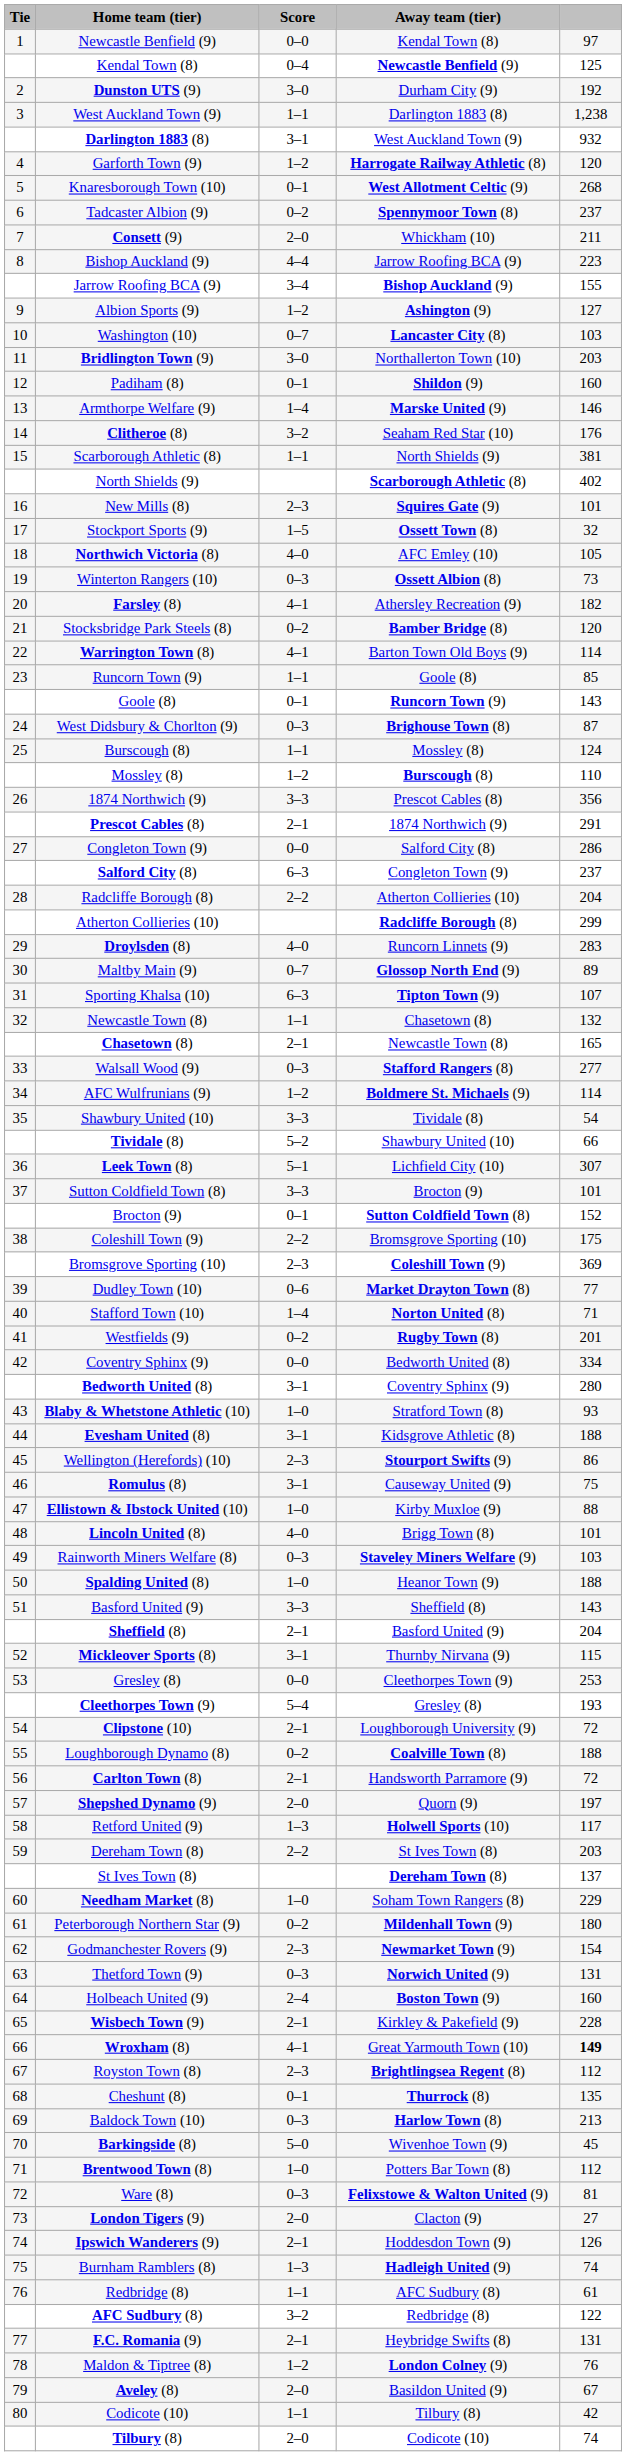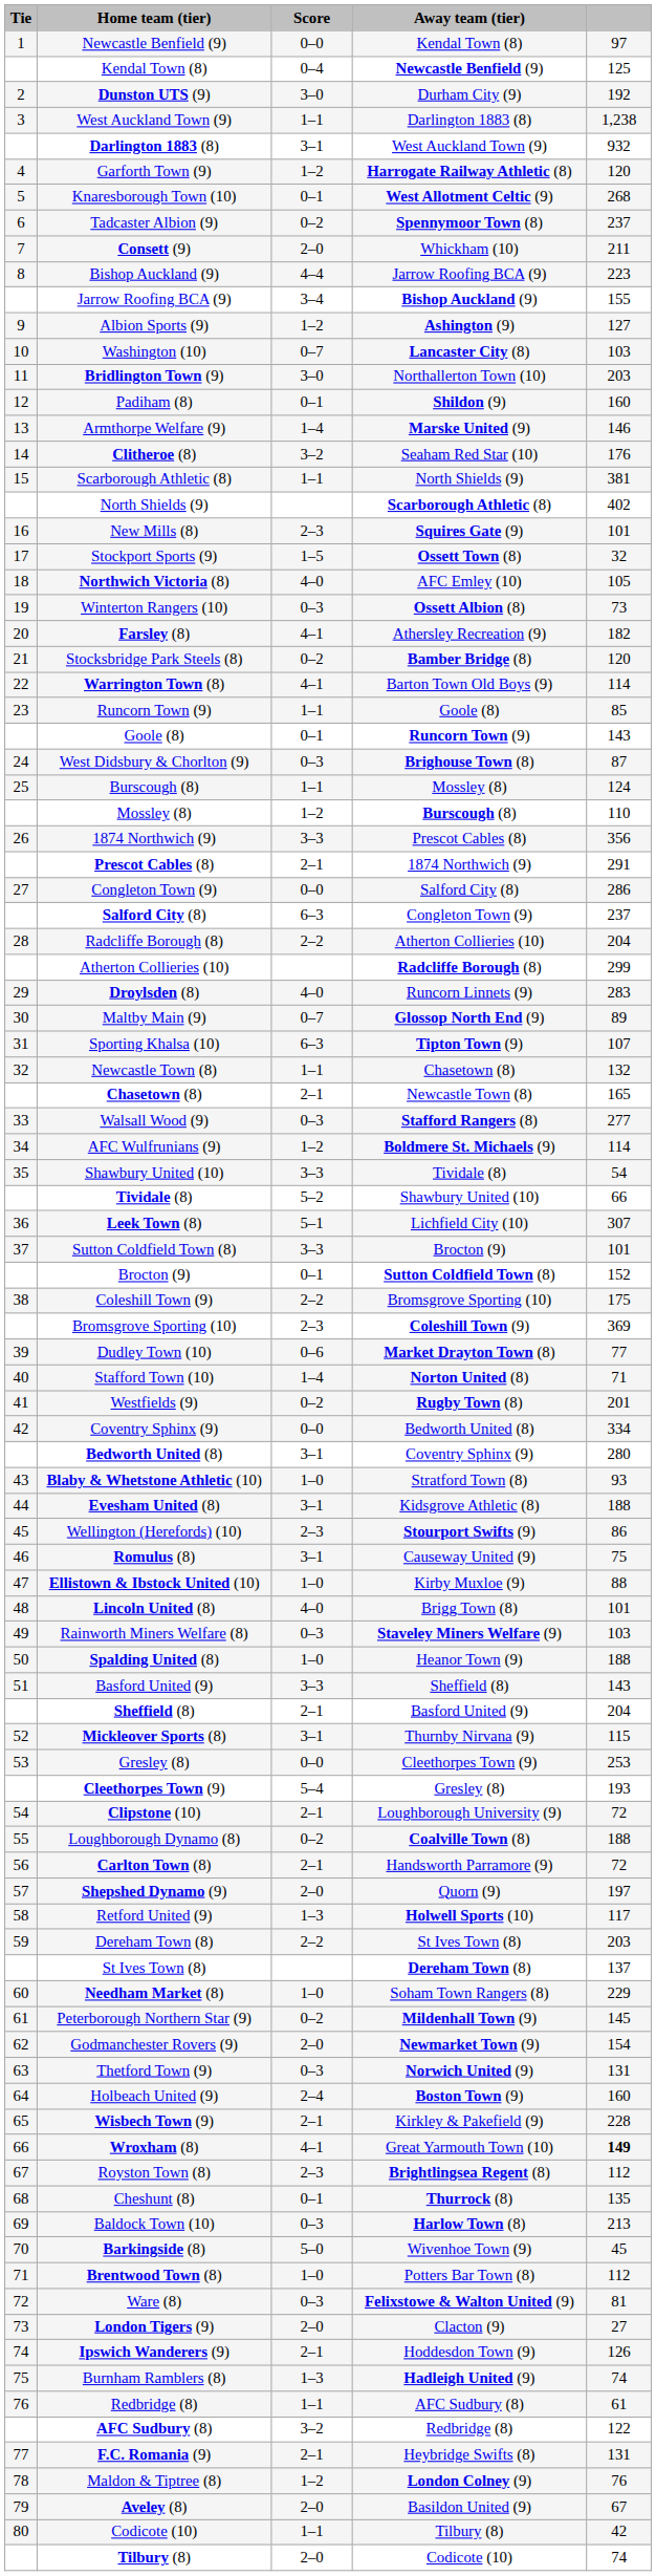 <table class="wikitable" style="width: 600px; background:WhiteSmoke; text-align:center; font-size:90%">
 <tr>
 <td scope="col" style="width:  5.00%; background:silver;"><strong>Tie</strong></td>
 <td scope="col" style="width: 36.25%; background:silver;"><strong>Home team (tier)</strong></td>
 <td scope="col" style="width: 12.50%; background:silver;"><strong>Score</strong></td>
 <td scope="col" style="width: 36.25%; background:silver;"><strong>Away team (tier)</strong></td>
 <td scope="col" style="width: 10.00%; background:silver;"><strong></strong></td>
 </tr>
 <tr>
 <td>1</td>
 <td><a href='#'>Newcastle Benfield</a> (9)</td>
 <td>0–0</td>
 <td><a href='#'>Kendal Town</a> (8)</td>
 <td>97</td>
 </tr>
 <tr style="background:white;">
 <td><em></em></td>
 <td><a href='#'>Kendal Town</a> (8)</td>
 <td>0–4</td>
 <td><strong><a href='#'>Newcastle Benfield</a></strong> (9)</td>
 <td>125</td>
 </tr>
 <tr>
 <td>2</td>
 <td><strong><a href='#'>Dunston UTS</a></strong> (9)</td>
 <td>3–0</td>
 <td><a href='#'>Durham City</a> (9)</td>
 <td>192</td>
 </tr>
 <tr>
 <td>3</td>
 <td><a href='#'>West Auckland Town</a> (9)</td>
 <td>1–1</td>
 <td><a href='#'>Darlington 1883</a> (8)</td>
 <td>1,238</td>
 </tr>
 <tr style="background:white;">
 <td><em></em></td>
 <td><strong><a href='#'>Darlington 1883</a></strong> (8)</td>
 <td>3–1</td>
 <td><a href='#'>West Auckland Town</a> (9)</td>
 <td>932</td>
 </tr>
 <tr>
 <td>4</td>
 <td><a href='#'>Garforth Town</a> (9)</td>
 <td>1–2</td>
 <td><strong><a href='#'>Harrogate Railway Athletic</a></strong> (8)</td>
 <td>120</td>
 </tr>
 <tr>
 <td>5</td>
 <td><a href='#'>Knaresborough Town</a> (10)</td>
 <td>0–1</td>
 <td><strong><a href='#'>West Allotment Celtic</a></strong> (9)</td>
 <td>268</td>
 </tr>
 <tr>
 <td>6</td>
 <td><a href='#'>Tadcaster Albion</a> (9)</td>
 <td>0–2</td>
 <td><strong><a href='#'>Spennymoor Town</a></strong> (8)</td>
 <td>237</td>
 </tr>
 <tr>
 <td>7</td>
 <td><strong><a href='#'>Consett</a></strong> (9)</td>
 <td>2–0</td>
 <td><a href='#'>Whickham</a> (10)</td>
 <td>211</td>
 </tr>
 <tr>
 <td>8</td>
 <td><a href='#'>Bishop Auckland</a> (9)</td>
 <td>4–4</td>
 <td><a href='#'>Jarrow Roofing BCA</a> (9)</td>
 <td>223</td>
 </tr>
 <tr style="background:white;">
 <td><em></em></td>
 <td><a href='#'>Jarrow Roofing BCA</a> (9)</td>
 <td>3–4 </td>
 <td><strong><a href='#'>Bishop Auckland</a></strong> (9)</td>
 <td>155</td>
 </tr>
 <tr>
 <td>9</td>
 <td><a href='#'>Albion Sports</a> (9)</td>
 <td>1–2</td>
 <td><strong><a href='#'>Ashington</a></strong> (9)</td>
 <td>127</td>
 </tr>
 <tr>
 <td>10</td>
 <td><a href='#'>Washington</a> (10)</td>
 <td>0–7</td>
 <td><strong><a href='#'>Lancaster City</a></strong> (8)</td>
 <td>103</td>
 </tr>
 <tr>
 <td>11</td>
 <td><strong><a href='#'>Bridlington Town</a></strong> (9)</td>
 <td>3–0</td>
 <td><a href='#'>Northallerton Town</a> (10)</td>
 <td>203</td>
 </tr>
 <tr>
 <td>12</td>
 <td><a href='#'>Padiham</a> (8)</td>
 <td>0–1</td>
 <td><strong><a href='#'>Shildon</a></strong> (9)</td>
 <td>160</td>
 </tr>
 <tr>
 <td>13</td>
 <td><a href='#'>Armthorpe Welfare</a> (9)</td>
 <td>1–4</td>
 <td><strong><a href='#'>Marske United</a></strong> (9)</td>
 <td>146</td>
 </tr>
 <tr>
 <td>14</td>
 <td><strong><a href='#'>Clitheroe</a></strong> (8)</td>
 <td>3–2</td>
 <td><a href='#'>Seaham Red Star</a> (10)</td>
 <td>176</td>
 </tr>
 <tr>
 <td>15</td>
 <td><a href='#'>Scarborough Athletic</a> (8)</td>
 <td>1–1</td>
 <td><a href='#'>North Shields</a> (9)</td>
 <td>381</td>
 </tr>
 <tr style="background:white;">
 <td><em></em></td>
 <td><a href='#'>North Shields</a> (9)</td>
 <td></td>
 <td><strong><a href='#'>Scarborough Athletic</a></strong> (8)</td>
 <td>402</td>
 </tr>
 <tr>
 <td>16</td>
 <td><a href='#'>New Mills</a> (8)</td>
 <td>2–3</td>
 <td><strong><a href='#'>Squires Gate</a></strong> (9)</td>
 <td>101</td>
 </tr>
 <tr>
 <td>17</td>
 <td><a href='#'>Stockport Sports</a> (9)</td>
 <td>1–5</td>
 <td><strong><a href='#'>Ossett Town</a></strong> (8)</td>
 <td>32</td>
 </tr>
 <tr>
 <td>18</td>
 <td><strong><a href='#'>Northwich Victoria</a></strong> (8)</td>
 <td>4–0</td>
 <td><a href='#'>AFC Emley</a> (10)</td>
 <td>105</td>
 </tr>
 <tr>
 <td>19</td>
 <td><a href='#'>Winterton Rangers</a> (10)</td>
 <td>0–3</td>
 <td><strong><a href='#'>Ossett Albion</a></strong> (8)</td>
 <td>73</td>
 </tr>
 <tr>
 <td>20</td>
 <td><strong><a href='#'>Farsley</a></strong> (8)</td>
 <td>4–1</td>
 <td><a href='#'>Athersley Recreation</a> (9)</td>
 <td>182</td>
 </tr>
 <tr>
 <td>21</td>
 <td><a href='#'>Stocksbridge Park Steels</a> (8)</td>
 <td>0–2</td>
 <td><strong><a href='#'>Bamber Bridge</a></strong> (8)</td>
 <td>120</td>
 </tr>
 <tr>
 <td>22</td>
 <td><strong><a href='#'>Warrington Town</a></strong> (8)</td>
 <td>4–1</td>
 <td><a href='#'>Barton Town Old Boys</a> (9)</td>
 <td>114</td>
 </tr>
 <tr>
 <td>23</td>
 <td><a href='#'>Runcorn Town</a> (9)</td>
 <td>1–1</td>
 <td><a href='#'>Goole</a> (8)</td>
 <td>85</td>
 </tr>
 <tr style="background:white;">
 <td><em></em></td>
 <td><a href='#'>Goole</a> (8)</td>
 <td>0–1</td>
 <td><strong><a href='#'>Runcorn Town</a></strong> (9)</td>
 <td>143</td>
 </tr>
 <tr>
 <td>24</td>
 <td><a href='#'>West Didsbury & Chorlton</a> (9)</td>
 <td>0–3</td>
 <td><strong><a href='#'>Brighouse Town</a></strong> (8)</td>
 <td>87</td>
 </tr>
 <tr>
 <td>25</td>
 <td><a href='#'>Burscough</a> (8)</td>
 <td>1–1</td>
 <td><a href='#'>Mossley</a> (8)</td>
 <td>124</td>
 </tr>
 <tr style="background:white;">
 <td><em></em></td>
 <td><a href='#'>Mossley</a> (8)</td>
 <td>1–2 </td>
 <td><strong><a href='#'>Burscough</a></strong> (8)</td>
 <td>110</td>
 </tr>
 <tr>
 <td>26</td>
 <td><a href='#'>1874 Northwich</a> (9)</td>
 <td>3–3</td>
 <td><a href='#'>Prescot Cables</a> (8)</td>
 <td>356</td>
 </tr>
 <tr style="background:white;">
 <td><em></em></td>
 <td><strong><a href='#'>Prescot Cables</a></strong> (8)</td>
 <td>2–1</td>
 <td><a href='#'>1874 Northwich</a> (9)</td>
 <td>291</td>
 </tr>
 <tr>
 <td>27</td>
 <td><a href='#'>Congleton Town</a> (9)</td>
 <td>0–0</td>
 <td><a href='#'>Salford City</a> (8)</td>
 <td>286</td>
 </tr>
 <tr style="background:white;">
 <td><em></em></td>
 <td><strong><a href='#'>Salford City</a></strong> (8)</td>
 <td>6–3 </td>
 <td><a href='#'>Congleton Town</a> (9)</td>
 <td>237</td>
 </tr>
 <tr>
 <td>28</td>
 <td><a href='#'>Radcliffe Borough</a> (8)</td>
 <td>2–2</td>
 <td><a href='#'>Atherton Collieries</a> (10)</td>
 <td>204</td>
 </tr>
 <tr style="background:white;">
 <td><em></em></td>
 <td><a href='#'>Atherton Collieries</a> (10)</td>
 <td></td>
 <td><strong><a href='#'>Radcliffe Borough</a></strong> (8)</td>
 <td>299</td>
 </tr>
 <tr>
 <td>29</td>
 <td><strong><a href='#'>Droylsden</a></strong> (8)</td>
 <td>4–0</td>
 <td><a href='#'>Runcorn Linnets</a> (9)</td>
 <td>283</td>
 </tr>
 <tr>
 <td>30</td>
 <td><a href='#'>Maltby Main</a> (9)</td>
 <td>0–7</td>
 <td><strong><a href='#'>Glossop North End</a></strong> (9)</td>
 <td>89</td>
 </tr>
 <tr>
 <td>31</td>
 <td><a href='#'>Sporting Khalsa</a> (10)</td>
 <td>6–3 </td>
 <td><strong><a href='#'>Tipton Town</a></strong> (9)</td>
 <td>107</td>
 </tr>
 <tr>
 <td>32</td>
 <td><a href='#'>Newcastle Town</a> (8)</td>
 <td>1–1</td>
 <td><a href='#'>Chasetown</a> (8)</td>
 <td>132</td>
 </tr>
 <tr style="background:white;">
 <td><em></em></td>
 <td><strong><a href='#'>Chasetown</a></strong> (8)</td>
 <td>2–1</td>
 <td><a href='#'>Newcastle Town</a> (8)</td>
 <td>165</td>
 </tr>
 <tr>
 <td>33</td>
 <td><a href='#'>Walsall Wood</a> (9)</td>
 <td>0–3</td>
 <td><strong><a href='#'>Stafford Rangers</a></strong> (8)</td>
 <td>277</td>
 </tr>
 <tr>
 <td>34</td>
 <td><a href='#'>AFC Wulfrunians</a> (9)</td>
 <td>1–2</td>
 <td><strong><a href='#'>Boldmere St. Michaels</a></strong> (9)</td>
 <td>114</td>
 </tr>
 <tr>
 <td>35</td>
 <td><a href='#'>Shawbury United</a> (10)</td>
 <td>3–3</td>
 <td><a href='#'>Tividale</a> (8)</td>
 <td>54</td>
 </tr>
 <tr style="background:white;">
 <td><em></em></td>
 <td><strong><a href='#'>Tividale</a></strong> (8)</td>
 <td>5–2</td>
 <td><a href='#'>Shawbury United</a> (10)</td>
 <td>66</td>
 </tr>
 <tr>
 <td>36</td>
 <td><strong><a href='#'>Leek Town</a></strong> (8)</td>
 <td>5–1</td>
 <td><a href='#'>Lichfield City</a> (10)</td>
 <td>307</td>
 </tr>
 <tr>
 <td>37</td>
 <td><a href='#'>Sutton Coldfield Town</a> (8)</td>
 <td>3–3</td>
 <td><a href='#'>Brocton</a> (9)</td>
 <td>101</td>
 </tr>
 <tr style="background:white;">
 <td><em></em></td>
 <td><a href='#'>Brocton</a> (9)</td>
 <td>0–1 </td>
 <td><strong><a href='#'>Sutton Coldfield Town</a></strong> (8)</td>
 <td>152</td>
 </tr>
 <tr>
 <td>38</td>
 <td><a href='#'>Coleshill Town</a> (9)</td>
 <td>2–2</td>
 <td><a href='#'>Bromsgrove Sporting</a> (10)</td>
 <td>175</td>
 </tr>
 <tr style="background:white;">
 <td><em></em></td>
 <td><a href='#'>Bromsgrove Sporting</a> (10)</td>
 <td>2–3 </td>
 <td><strong><a href='#'>Coleshill Town</a></strong> (9)</td>
 <td>369</td>
 </tr>
 <tr>
 <td>39</td>
 <td><a href='#'>Dudley Town</a> (10)</td>
 <td>0–6</td>
 <td><strong><a href='#'>Market Drayton Town</a></strong> (8)</td>
 <td>77</td>
 </tr>
 <tr>
 <td>40</td>
 <td><a href='#'>Stafford Town</a> (10)</td>
 <td>1–4</td>
 <td><strong><a href='#'>Norton United</a></strong> (8)</td>
 <td>71</td>
 </tr>
 <tr>
 <td>41</td>
 <td><a href='#'>Westfields</a> (9)</td>
 <td>0–2</td>
 <td><strong><a href='#'>Rugby Town</a></strong> (8)</td>
 <td>201</td>
 </tr>
 <tr>
 <td>42</td>
 <td><a href='#'>Coventry Sphinx</a> (9)</td>
 <td>0–0</td>
 <td><a href='#'>Bedworth United</a> (8)</td>
 <td>334</td>
 </tr>
 <tr style="background:white;">
 <td><em></em></td>
 <td><strong><a href='#'>Bedworth United</a></strong> (8)</td>
 <td>3–1 </td>
 <td><a href='#'>Coventry Sphinx</a> (9)</td>
 <td>280</td>
 </tr>
 <tr>
 <td>43</td>
 <td><strong><a href='#'>Blaby & Whetstone Athletic</a></strong> (10)</td>
 <td>1–0</td>
 <td><a href='#'>Stratford Town</a> (8)</td>
 <td>93</td>
 </tr>
 <tr>
 <td>44</td>
 <td><strong><a href='#'>Evesham United</a></strong> (8)</td>
 <td>3–1</td>
 <td><a href='#'>Kidsgrove Athletic</a> (8)</td>
 <td>188</td>
 </tr>
 <tr>
 <td>45</td>
 <td><a href='#'>Wellington (Herefords)</a> (10)</td>
 <td>2–3</td>
 <td><strong><a href='#'>Stourport Swifts</a></strong> (9)</td>
 <td>86</td>
 </tr>
 <tr>
 <td>46</td>
 <td><strong><a href='#'>Romulus</a></strong> (8)</td>
 <td>3–1</td>
 <td><a href='#'>Causeway United</a> (9)</td>
 <td>75</td>
 </tr>
 <tr>
 <td>47</td>
 <td><strong><a href='#'>Ellistown & Ibstock United</a></strong> (10)</td>
 <td>1–0</td>
 <td><a href='#'>Kirby Muxloe</a> (9)</td>
 <td>88</td>
 </tr>
 <tr>
 <td>48</td>
 <td><strong><a href='#'>Lincoln United</a></strong> (8)</td>
 <td>4–0</td>
 <td><a href='#'>Brigg Town</a> (8)</td>
 <td>101</td>
 </tr>
 <tr>
 <td>49</td>
 <td><a href='#'>Rainworth Miners Welfare</a> (8)</td>
 <td>0–3</td>
 <td><strong><a href='#'>Staveley Miners Welfare</a></strong> (9)</td>
 <td>103</td>
 </tr>
 <tr>
 <td>50</td>
 <td><strong><a href='#'>Spalding United</a></strong> (8)</td>
 <td>1–0</td>
 <td><a href='#'>Heanor Town</a> (9)</td>
 <td>188</td>
 </tr>
 <tr>
 <td>51</td>
 <td><a href='#'>Basford United</a> (9)</td>
 <td>3–3</td>
 <td><a href='#'>Sheffield</a> (8)</td>
 <td>143</td>
 </tr>
 <tr style="background:white;">
 <td><em></em></td>
 <td><strong><a href='#'>Sheffield</a></strong> (8)</td>
 <td>2–1 </td>
 <td><a href='#'>Basford United</a> (9)</td>
 <td>204</td>
 </tr>
 <tr>
 <td>52</td>
 <td><strong><a href='#'>Mickleover Sports</a></strong> (8)</td>
 <td>3–1</td>
 <td><a href='#'>Thurnby Nirvana</a> (9)</td>
 <td>115</td>
 </tr>
 <tr>
 <td>53</td>
 <td><a href='#'>Gresley</a> (8)</td>
 <td>0–0</td>
 <td><a href='#'>Cleethorpes Town</a> (9)</td>
 <td>253</td>
 </tr>
 <tr style="background:white;">
 <td><em></em></td>
 <td><strong><a href='#'>Cleethorpes Town</a></strong> (9)</td>
 <td>5–4 </td>
 <td><a href='#'>Gresley</a> (8)</td>
 <td>193</td>
 </tr>
 <tr>
 <td>54</td>
 <td><strong><a href='#'>Clipstone</a></strong> (10)</td>
 <td>2–1</td>
 <td><a href='#'>Loughborough University</a> (9)</td>
 <td>72</td>
 </tr>
 <tr>
 <td>55</td>
 <td><a href='#'>Loughborough Dynamo</a> (8)</td>
 <td>0–2</td>
 <td><strong><a href='#'>Coalville Town</a></strong> (8)</td>
 <td>188</td>
 </tr>
 <tr>
 <td>56</td>
 <td><strong><a href='#'>Carlton Town</a></strong> (8)</td>
 <td>2–1</td>
 <td><a href='#'>Handsworth Parramore</a> (9)</td>
 <td>72</td>
 </tr>
 <tr>
 <td>57</td>
 <td><strong><a href='#'>Shepshed Dynamo</a></strong> (9)</td>
 <td>2–0</td>
 <td><a href='#'>Quorn</a> (9)</td>
 <td>197</td>
 </tr>
 <tr>
 <td>58</td>
 <td><a href='#'>Retford United</a> (9)</td>
 <td>1–3</td>
 <td><strong><a href='#'>Holwell Sports</a></strong> (10)</td>
 <td>117</td>
 </tr>
 <tr>
 <td>59</td>
 <td><a href='#'>Dereham Town</a> (8)</td>
 <td>2–2</td>
 <td><a href='#'>St Ives Town</a> (8)</td>
 <td>203</td>
 </tr>
 <tr style="background:white;">
 <td><em></em></td>
 <td><a href='#'>St Ives Town</a> (8)</td>
 <td></td>
 <td><strong><a href='#'>Dereham Town</a></strong> (8)</td>
 <td>137</td>
 </tr>
 <tr>
 <td>60</td>
 <td><strong><a href='#'>Needham Market</a></strong> (8)</td>
 <td>1–0</td>
 <td><a href='#'>Soham Town Rangers</a> (8)</td>
 <td>229</td>
 </tr>
 <tr>
 <td>61</td>
 <td><a href='#'>Peterborough Northern Star</a> (9)</td>
 <td>0–2</td>
 <td><strong><a href='#'>Mildenhall Town</a></strong> (9)</td>
-<td>180</td>
+<td>145</td>
 </tr>
 <tr>
 <td>62</td>
 <td><a href='#'>Godmanchester Rovers</a> (9)</td>
-<td>2–3</td>
+<td>2–0</td>
 <td><strong><a href='#'>Newmarket Town</a></strong> (9)</td>
 <td>154</td>
 </tr>
 <tr>
 <td>63</td>
 <td><a href='#'>Thetford Town</a> (9)</td>
 <td>0–3</td>
 <td><strong><a href='#'>Norwich United</a></strong> (9)</td>
 <td>131</td>
 </tr>
 <tr>
 <td>64</td>
 <td><a href='#'>Holbeach United</a> (9)</td>
 <td>2–4</td>
 <td><strong><a href='#'>Boston Town</a></strong> (9)</td>
 <td>160</td>
 </tr>
 <tr>
 <td>65</td>
 <td><strong><a href='#'>Wisbech Town</a></strong> (9)</td>
 <td>2–1</td>
 <td><a href='#'>Kirkley & Pakefield</a> (9)</td>
 <td>228</td>
 </tr>
 <tr>
 <td>66</td>
 <td><strong><a href='#'>Wroxham</a></strong> (8)</td>
 <td>4–1</td>
 <td><a href='#'>Great Yarmouth Town</a> (10)</td>
 <td><strong>149</strong></td>
 </tr>
 <tr>
 <td>67</td>
 <td><a href='#'>Royston Town</a> (8)</td>
 <td>2–3</td>
 <td><strong><a href='#'>Brightlingsea Regent</a></strong> (8)</td>
 <td>112</td>
 </tr>
 <tr>
 <td>68</td>
 <td><a href='#'>Cheshunt</a> (8)</td>
 <td>0–1</td>
 <td><strong><a href='#'>Thurrock</a></strong> (8)</td>
 <td>135</td>
 </tr>
 <tr>
 <td>69</td>
 <td><a href='#'>Baldock Town</a> (10)</td>
 <td>0–3</td>
 <td><strong><a href='#'>Harlow Town</a></strong> (8)</td>
 <td>213</td>
 </tr>
 <tr>
 <td>70</td>
 <td><strong><a href='#'>Barkingside</a></strong> (8)</td>
 <td>5–0</td>
 <td><a href='#'>Wivenhoe Town</a> (9)</td>
 <td>45</td>
 </tr>
 <tr>
 <td>71</td>
 <td><strong><a href='#'>Brentwood Town</a></strong> (8)</td>
 <td>1–0</td>
 <td><a href='#'>Potters Bar Town</a> (8)</td>
 <td>112</td>
 </tr>
 <tr>
 <td>72</td>
 <td><a href='#'>Ware</a> (8)</td>
 <td>0–3</td>
 <td><strong><a href='#'>Felixstowe & Walton United</a></strong> (9)</td>
 <td>81</td>
 </tr>
 <tr>
 <td>73</td>
 <td><strong><a href='#'>London Tigers</a></strong> (9)</td>
 <td>2–0</td>
 <td><a href='#'>Clacton</a> (9)</td>
 <td>27</td>
 </tr>
 <tr>
 <td>74</td>
 <td><strong><a href='#'>Ipswich Wanderers</a></strong> (9)</td>
 <td>2–1</td>
 <td><a href='#'>Hoddesdon Town</a> (9)</td>
 <td>126</td>
 </tr>
 <tr>
 <td>75</td>
 <td><a href='#'>Burnham Ramblers</a> (8)</td>
 <td>1–3</td>
 <td><strong><a href='#'>Hadleigh United</a></strong> (9)</td>
 <td>74</td>
 </tr>
 <tr>
 <td>76</td>
 <td><a href='#'>Redbridge</a> (8)</td>
 <td>1–1</td>
 <td><a href='#'>AFC Sudbury</a> (8)</td>
 <td>61</td>
 </tr>
 <tr style="background:white;">
 <td><em></em></td>
 <td><strong><a href='#'>AFC Sudbury</a></strong> (8)</td>
 <td>3–2</td>
 <td><a href='#'>Redbridge</a> (8)</td>
 <td>122</td>
 </tr>
 <tr>
 <td>77</td>
 <td><strong><a href='#'>F.C. Romania</a></strong> (9)</td>
 <td>2–1</td>
 <td><a href='#'>Heybridge Swifts</a> (8)</td>
 <td>131</td>
 </tr>
 <tr>
 <td>78</td>
 <td><a href='#'>Maldon & Tiptree</a> (8)</td>
 <td>1–2</td>
 <td><strong><a href='#'>London Colney</a></strong> (9)</td>
 <td>76</td>
 </tr>
 <tr>
 <td>79</td>
 <td><strong><a href='#'>Aveley</a></strong> (8)</td>
 <td>2–0</td>
 <td><a href='#'>Basildon United</a> (9)</td>
 <td>67</td>
 </tr>
 <tr>
 <td>80</td>
 <td><a href='#'>Codicote</a> (10)</td>
 <td>1–1</td>
 <td><a href='#'>Tilbury</a> (8)</td>
 <td>42</td>
 </tr>
 <tr style="background:white;">
 <td><em></em></td>
 <td><strong><a href='#'>Tilbury</a></strong> (8)</td>
 <td>2–0</td>
 <td><a href='#'>Codicote</a> (10)</td>
 <td>74</td>
 </tr>
 </table>
